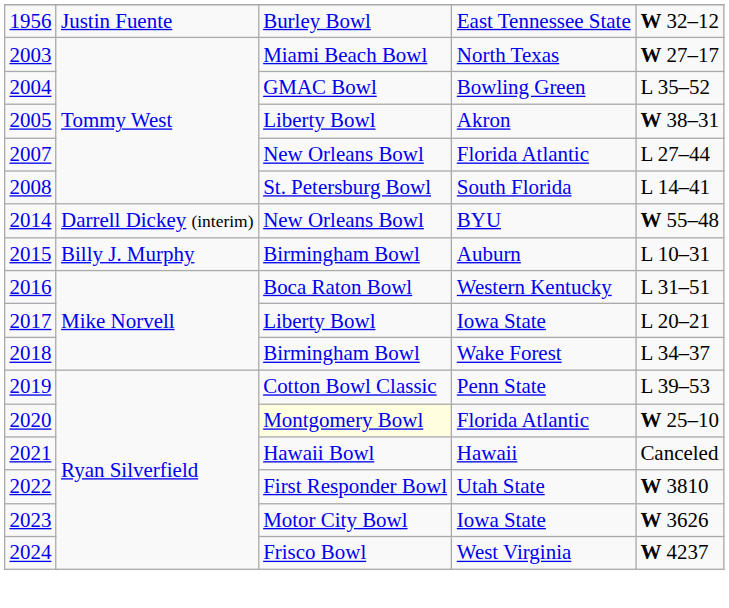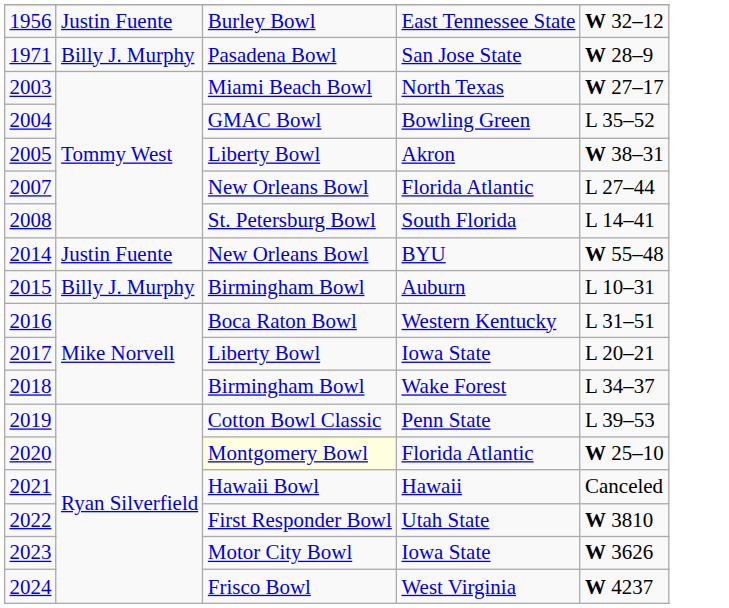 <table class="wikitable">
 <tr>
 </tr>
 <tr>
 <td><a href='#'>1956</a></td>
 <td><a href='#'>Justin Fuente</a></td>
 <td><a href='#'>Burley Bowl</a></td>
 <td><a href='#'>East Tennessee State</a></td>
 <td><strong>W</strong> 32–12</td>
+</tr>
+<tr>
+<td><a href='#'>1971</a></td>
+<td><a href='#'>Billy J. Murphy</a></td>
+<td><a href='#'>Pasadena Bowl</a></td>
+<td><a href='#'>San Jose State</a></td>
+<td><strong>W</strong> 28–9</td>
 </tr>
 <tr>
 <td><a href='#'>2003</a></td>
 <td rowspan="5"><a href='#'>Tommy West</a></td>
 <td><a href='#'>Miami Beach Bowl</a></td>
 <td><a href='#'>North Texas</a></td>
 <td><strong>W</strong> 27–17</td>
 </tr>
 <tr>
 <td><a href='#'>2004</a></td>
 <td><a href='#'>GMAC Bowl</a></td>
 <td><a href='#'>Bowling Green</a></td>
 <td>L 35–52</td>
 </tr>
 <tr>
 <td><a href='#'>2005</a></td>
 <td><a href='#'>Liberty Bowl</a></td>
 <td><a href='#'>Akron</a></td>
 <td><strong>W</strong> 38–31</td>
 </tr>
 <tr>
 <td><a href='#'>2007</a></td>
 <td><a href='#'>New Orleans Bowl</a></td>
 <td><a href='#'>Florida Atlantic</a></td>
 <td>L 27–44</td>
 </tr>
 <tr>
 <td><a href='#'>2008</a></td>
 <td><a href='#'>St. Petersburg Bowl</a></td>
 <td><a href='#'>South Florida</a></td>
 <td>L 14–41</td>
 </tr>
 <tr>
 <td><a href='#'>2014</a></td>
-<td><a href='#'>Darrell Dickey</a> <small>(interim)</small></td>
+<td><a href='#'>Justin Fuente</a></td>
 <td><a href='#'>New Orleans Bowl</a></td>
 <td><a href='#'>BYU</a></td>
 <td><strong>W</strong> 55–48</td>
 </tr>
 <tr>
 <td><a href='#'>2015</a></td>
 <td><a href='#'>Billy J. Murphy</a></td>
 <td><a href='#'>Birmingham Bowl</a></td>
 <td><a href='#'>Auburn</a></td>
 <td>L 10–31</td>
 </tr>
 <tr>
 <td><a href='#'>2016</a></td>
 <td rowspan="3"><a href='#'>Mike Norvell</a></td>
 <td><a href='#'>Boca Raton Bowl</a></td>
 <td><a href='#'>Western Kentucky</a></td>
 <td>L 31–51</td>
 </tr>
 <tr>
 <td><a href='#'>2017</a></td>
 <td><a href='#'>Liberty Bowl</a></td>
 <td><a href='#'>Iowa State</a></td>
 <td>L 20–21</td>
 </tr>
 <tr>
 <td><a href='#'>2018</a></td>
 <td><a href='#'>Birmingham Bowl</a></td>
 <td><a href='#'>Wake Forest</a></td>
 <td>L 34–37</td>
 </tr>
 <tr>
 <td><a href='#'>2019</a></td>
 <td rowspan="6"><a href='#'>Ryan Silverfield</a></td>
 <td><a href='#'>Cotton Bowl Classic</a></td>
 <td><a href='#'>Penn State</a></td>
 <td>L 39–53</td>
 </tr>
 <tr>
 <td><a href='#'>2020</a></td>
 <td style="background: lightyellow;"><a href='#'>Montgomery Bowl</a></td>
 <td><a href='#'>Florida Atlantic</a></td>
 <td><strong>W</strong> 25–10</td>
 </tr>
 <tr>
 <td><a href='#'>2021</a></td>
 <td><a href='#'>Hawaii Bowl</a></td>
 <td><a href='#'>Hawaii</a></td>
 <td>Canceled</td>
 </tr>
 <tr>
 <td><a href='#'>2022</a></td>
 <td><a href='#'>First Responder Bowl</a></td>
 <td><a href='#'>Utah State</a></td>
 <td><strong>W</strong> 3810</td>
 </tr>
 <tr>
 <td><a href='#'>2023</a></td>
 <td><a href='#'>Motor City Bowl</a></td>
 <td><a href='#'>Iowa State</a></td>
 <td><strong>W</strong> 3626</td>
 </tr>
 <tr>
 <td><a href='#'>2024</a></td>
 <td><a href='#'>Frisco Bowl</a></td>
 <td><a href='#'>West Virginia</a></td>
 <td><strong>W</strong> 4237</td>
 </tr>
 </table>
